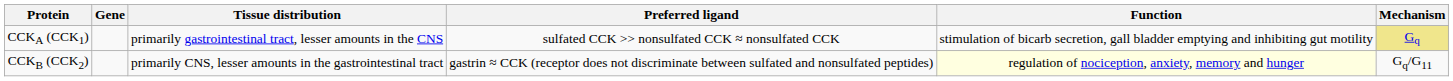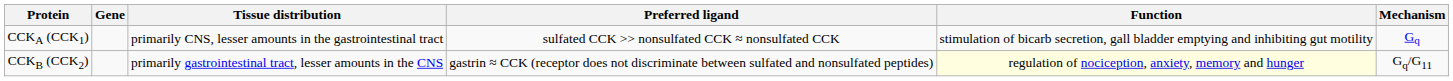 <table class="wikitable" style="text-align:center">
 <tr>
 <th>Protein</th>
 <th>Gene</th>
 <th>Tissue distribution</th>
 <th>Preferred ligand</th>
 <th>Function</th>
 <th>Mechanism</th>
 </tr>
 <tr>
 <td>CCK<sub>A</sub> (CCK<sub>1</sub>)</td>
 <td></td>
-<td>primarily <a href='#'>gastrointestinal tract</a>, lesser amounts in the <a href='#'>CNS</a></td>
+<td>primarily CNS, lesser amounts in the gastrointestinal tract</td>
 <td>sulfated CCK >> nonsulfated CCK ≈ nonsulfated CCK</td>
 <td>stimulation of bicarb secretion, gall bladder emptying and inhibiting gut motility</td>
-<td style="background: khaki;"><a href='#'>G<sub>q</sub></a></td>
+<td><a href='#'>G<sub>q</sub></a></td>
 </tr>
 <tr>
 <td>CCK<sub>B</sub> (CCK<sub>2</sub>)</td>
 <td></td>
-<td>primarily CNS, lesser amounts in the gastrointestinal tract</td>
+<td>primarily <a href='#'>gastrointestinal tract</a>, lesser amounts in the <a href='#'>CNS</a></td>
 <td>gastrin ≈ CCK (receptor does not discriminate between sulfated and nonsulfated peptides)</td>
 <td style="background: lightyellow;">regulation of <a href='#'>nociception</a>, <a href='#'>anxiety</a>, <a href='#'>memory</a> and <a href='#'>hunger</a></td>
 <td>G<sub>q</sub>/G<sub>11</sub></td>
 </tr>
 </table>
